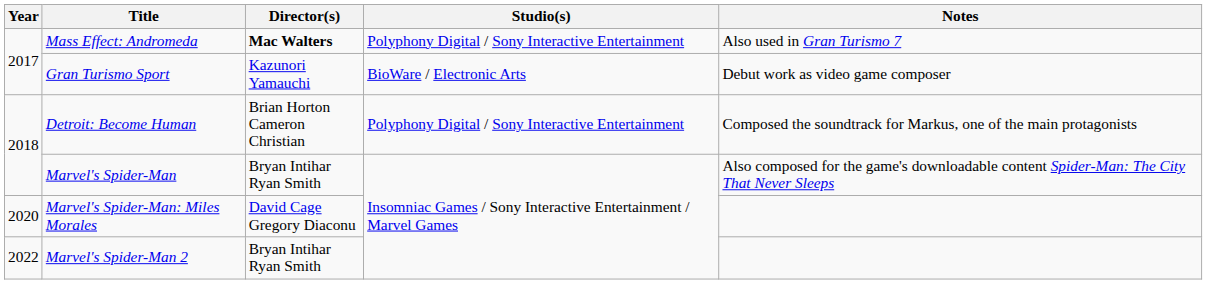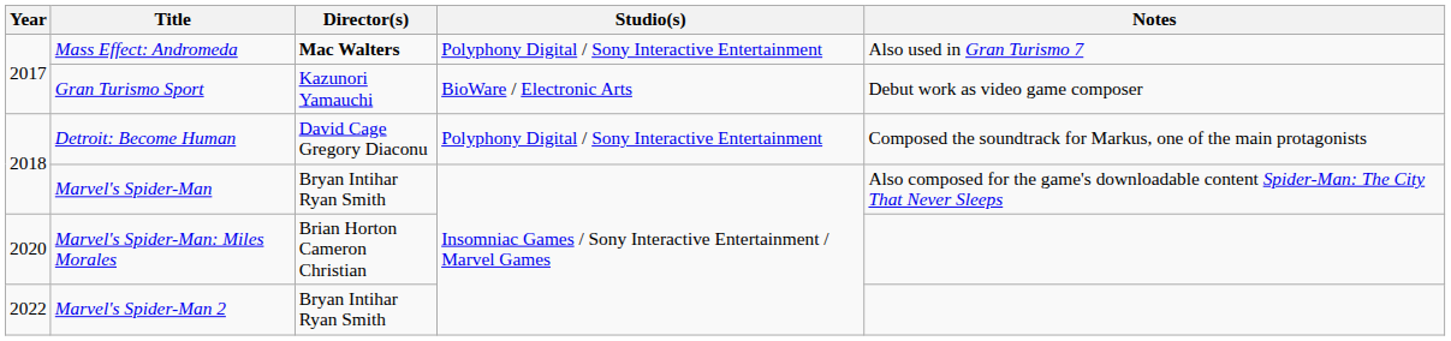 <table class="wikitable sortable">
 <tr>
 <th>Year</th>
 <th>Title</th>
 <th>Director(s)</th>
 <th>Studio(s)</th>
 <th>Notes</th>
 </tr>
 <tr>
 <td rowspan="2">2017</td>
 <td><em><a href='#'>Mass Effect: Andromeda</a></em></td>
 <td><strong>Mac Walters</strong></td>
 <td><a href='#'>Polyphony Digital</a> / <a href='#'>Sony Interactive Entertainment</a></td>
 <td>Also used in <em><a href='#'>Gran Turismo 7</a></em></td>
 </tr>
 <tr>
 <td><em><a href='#'>Gran Turismo Sport</a></em></td>
 <td><a href='#'>Kazunori Yamauchi</a></td>
 <td><a href='#'>BioWare</a> / <a href='#'>Electronic Arts</a></td>
 <td>Debut work as video game composer</td>
 </tr>
 <tr>
 <td rowspan="2">2018</td>
 <td><em><a href='#'>Detroit: Become Human</a></em></td>
-<td>Brian Horton<br>Cameron Christian</td>
+<td><a href='#'>David Cage</a><br>Gregory Diaconu</td>
 <td><a href='#'>Polyphony Digital</a> / <a href='#'>Sony Interactive Entertainment</a></td>
 <td>Composed the soundtrack for Markus, one of the main protagonists</td>
 </tr>
 <tr>
 <td><em><a href='#'>Marvel's Spider-Man</a></em></td>
 <td>Bryan Intihar<br>Ryan Smith</td>
 <td rowspan="3"><a href='#'>Insomniac Games</a> / Sony Interactive Entertainment /  <a href='#'>Marvel Games</a></td>
 <td>Also composed for the game's downloadable content <em><a href='#'>Spider-Man: The City That Never Sleeps</a></em></td>
 </tr>
 <tr>
 <td>2020</td>
 <td><em><a href='#'>Marvel's Spider-Man: Miles Morales</a></em></td>
-<td><a href='#'>David Cage</a><br>Gregory Diaconu</td>
+<td>Brian Horton<br>Cameron Christian</td>
 <td></td>
 </tr>
 <tr>
 <td>2022</td>
 <td><em><a href='#'>Marvel's Spider-Man 2</a></em></td>
 <td>Bryan Intihar<br>Ryan Smith</td>
 <td></td>
 </tr>
 </table>
